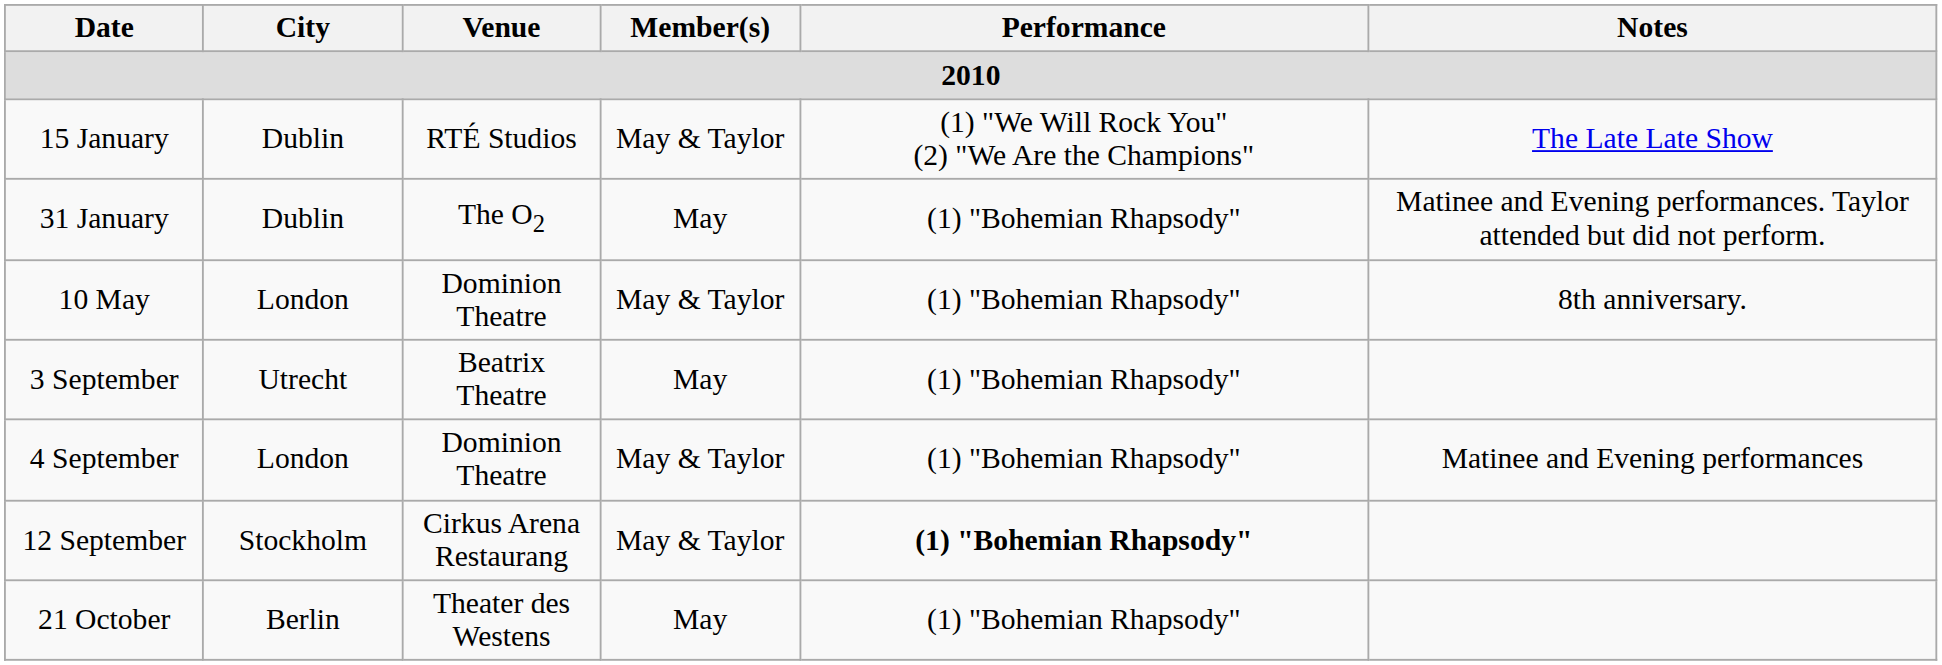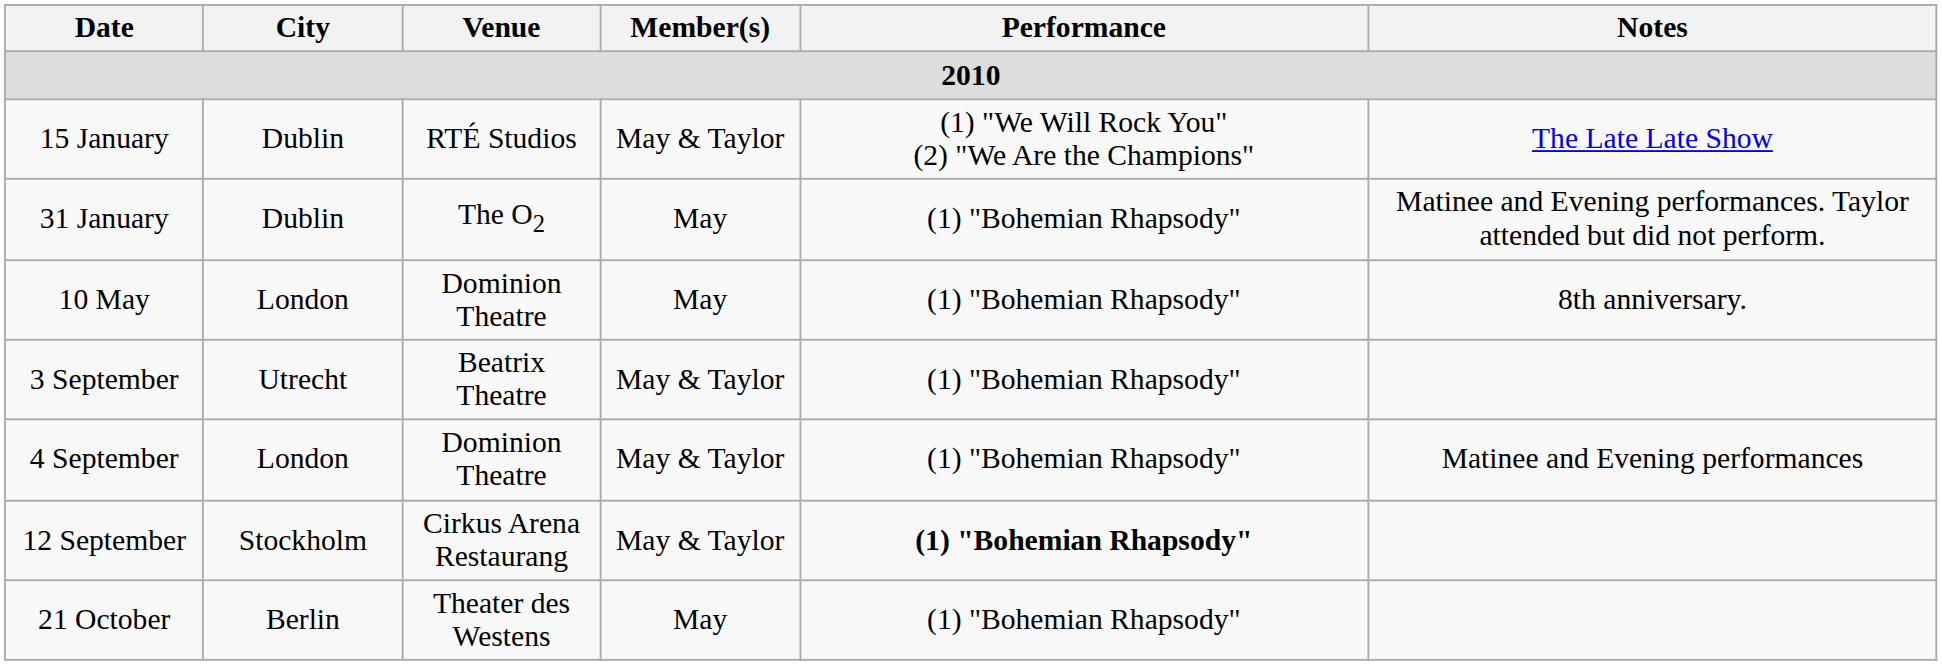 <table class="wikitable" style="text-align:center;">
 <tr>
 <th style="width:100px;">Date</th>
 <th style="width:100px;">City</th>
 <th style="width:100px;">Venue</th>
 <th style="width:100px;">Member(s)</th>
 <th style="width:300px;">Performance</th>
 <th style="width:300px;">Notes</th>
 </tr>
 <tr style="background:#ddd;">
 <td colspan="6"><strong>2010</strong></td>
 </tr>
 <tr>
 <td>15 January</td>
 <td>Dublin</td>
 <td>RTÉ Studios</td>
 <td>May & Taylor</td>
 <td>(1) "We Will Rock You" <br> (2) "We Are the Champions"</td>
 <td><a href='#'>The Late Late Show</a></td>
 </tr>
 <tr>
 <td>31 January</td>
 <td>Dublin</td>
 <td>The O<sub>2</sub></td>
 <td>May</td>
 <td>(1) "Bohemian Rhapsody"</td>
 <td>Matinee and Evening performances. Taylor attended but did not perform.</td>
 </tr>
 <tr>
 <td>10 May</td>
 <td>London</td>
 <td>Dominion Theatre</td>
-<td>May & Taylor</td>
+<td>May</td>
 <td>(1) "Bohemian Rhapsody"</td>
 <td>8th anniversary.</td>
 </tr>
 <tr>
 <td>3 September</td>
 <td>Utrecht</td>
 <td>Beatrix <br> Theatre</td>
-<td>May</td>
+<td>May & Taylor</td>
 <td>(1) "Bohemian Rhapsody"</td>
 <td></td>
 </tr>
 <tr>
 <td>4 September</td>
 <td>London</td>
 <td>Dominion Theatre</td>
 <td>May & Taylor</td>
 <td>(1) "Bohemian Rhapsody"</td>
 <td>Matinee and Evening performances</td>
 </tr>
 <tr>
 <td>12 September</td>
 <td>Stockholm</td>
 <td>Cirkus Arena Restaurang</td>
 <td>May & Taylor</td>
 <td><strong>(1) "Bohemian Rhapsody"</strong></td>
 <td></td>
 </tr>
 <tr>
 <td>21 October</td>
 <td>Berlin</td>
 <td>Theater des Westens</td>
 <td>May</td>
 <td>(1) "Bohemian Rhapsody"</td>
 <td></td>
 </tr>
 </table>
